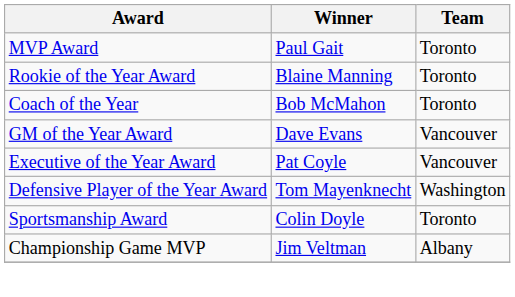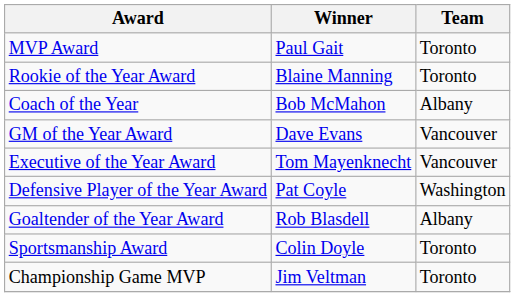 <table class="wikitable">
 <tr>
 <th>Award</th>
 <th>Winner</th>
 <th>Team</th>
 </tr>
 <tr>
 <td><a href='#'>MVP Award</a></td>
 <td><a href='#'>Paul Gait</a></td>
 <td>Toronto</td>
 </tr>
 <tr>
 <td><a href='#'>Rookie of the Year Award</a></td>
 <td><a href='#'>Blaine Manning</a></td>
 <td>Toronto</td>
 </tr>
 <tr>
 <td><a href='#'>Coach of the Year</a></td>
 <td><a href='#'>Bob McMahon</a></td>
-<td>Toronto</td>
+<td>Albany</td>
 </tr>
 <tr>
 <td><a href='#'>GM of the Year Award</a></td>
 <td><a href='#'>Dave Evans</a></td>
 <td>Vancouver</td>
 </tr>
 <tr>
 <td><a href='#'>Executive of the Year Award</a></td>
-<td><a href='#'>Pat Coyle</a></td>
+<td><a href='#'>Tom Mayenknecht</a></td>
 <td>Vancouver</td>
 </tr>
 <tr>
 <td><a href='#'>Defensive Player of the Year Award</a></td>
-<td><a href='#'>Tom Mayenknecht</a></td>
+<td><a href='#'>Pat Coyle</a></td>
 <td>Washington</td>
+</tr>
+<tr>
+<td><a href='#'>Goaltender of the Year Award</a></td>
+<td><a href='#'>Rob Blasdell</a></td>
+<td>Albany</td>
 </tr>
 <tr>
 <td><a href='#'>Sportsmanship Award</a></td>
 <td><a href='#'>Colin Doyle</a></td>
 <td>Toronto</td>
 </tr>
 <tr>
 <td>Championship Game MVP</td>
 <td><a href='#'>Jim Veltman</a></td>
-<td>Albany</td>
+<td>Toronto</td>
 </tr>
 <tr>
 </tr>
 </table>
